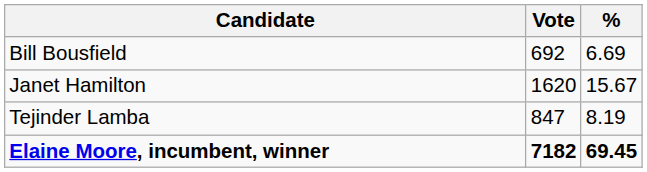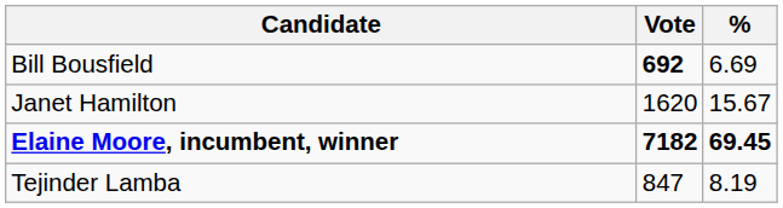 <table class="wikitable">
 <tr>
 <th bgcolor="#DDDDFF" width="400px">Candidate</th>
 <th bgcolor="#DDDDFF">Vote</th>
 <th bgcolor="#DDDDFF">%</th>
 </tr>
 <tr>
 <td>Bill Bousfield</td>
-<td>692</td>
+<td><strong>692</strong></td>
 <td>6.69</td>
 </tr>
 <tr>
 <td>Janet Hamilton</td>
 <td>1620</td>
 <td>15.67</td>
 </tr>
 <tr>
+<td><strong><a href='#'>Elaine Moore</a>, incumbent, winner</strong> <small></small></td>
+<td><strong>7182</strong></td>
+<td><strong>69.45</strong></td>
+</tr>
+<tr>
 <td>Tejinder Lamba</td>
 <td>847</td>
 <td>8.19</td>
 </tr>
-<tr>
-<td><strong><a href='#'>Elaine Moore</a>, incumbent, winner</strong> <small></small></td>
-<td><strong>7182</strong></td>
-<td><strong>69.45</strong></td>
-</tr>
 </table>
